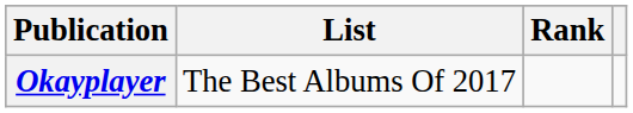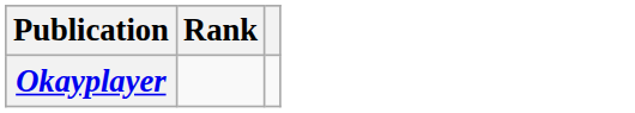 <table class="wikitable sortable plainrowheaders" style="border:none; margin:0;">
 <tr>
 <th scope="col">Publication</th>
-<th scope="col" class="unsortable">List</th>
 <th scope="col" data-sort-type="number">Rank</th>
 <th scope="col" class="unsortable"></th>
 </tr>
 <tr>
 <th scope="row"><em><a href='#'>Okayplayer</a></em></th>
-<td>The Best Albums Of 2017</td>
 <td></td>
 <td></td>
 </tr>
 </table>
